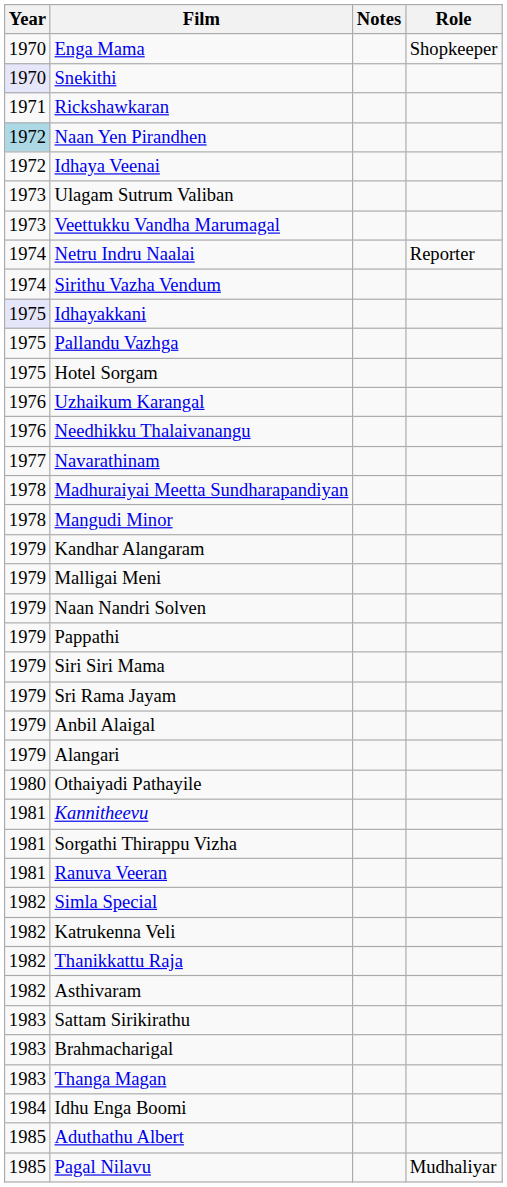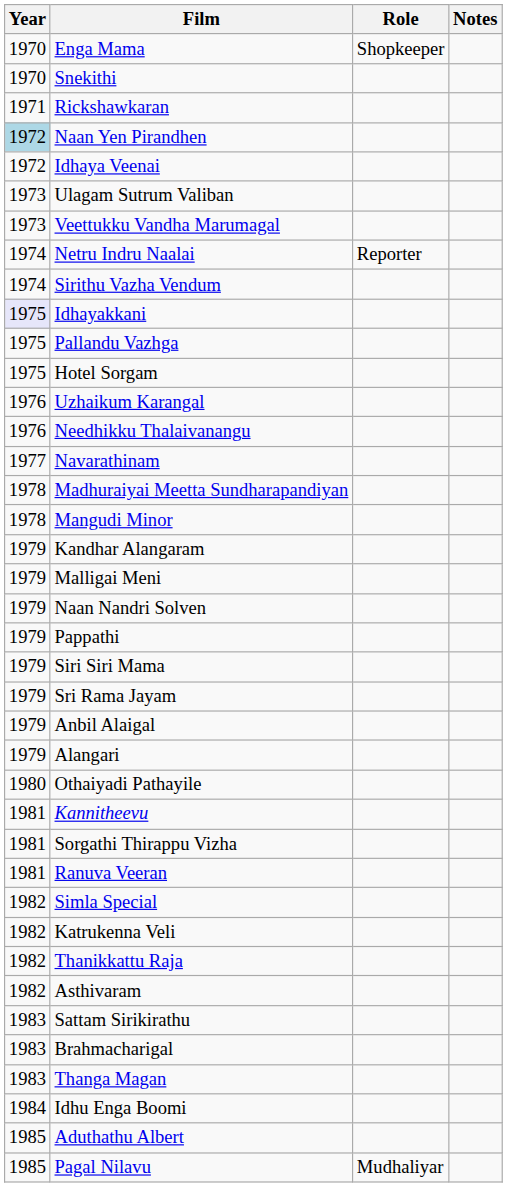 <table class="wikitable">
 <tr>
 <th>Year</th>
 <th>Film</th>
+<th>Role</th>
 <th>Notes</th>
-<th>Role</th>
 </tr>
 <tr>
 <td>1970</td>
 <td><a href='#'>Enga Mama</a></td>
+<td>Shopkeeper</td>
 <td></td>
-<td>Shopkeeper</td>
 </tr>
 <tr>
-<td style="background: lavender;">1970</td>
+<td>1970</td>
 <td><a href='#'>Snekithi</a></td>
 <td></td>
 <td></td>
 </tr>
 <tr>
 <td>1971</td>
 <td><a href='#'>Rickshawkaran</a></td>
 <td></td>
 <td></td>
 </tr>
 <tr>
 <td style="background: lightblue;">1972</td>
 <td><a href='#'>Naan Yen Pirandhen</a></td>
 <td></td>
 <td></td>
 </tr>
 <tr>
 <td>1972</td>
 <td><a href='#'>Idhaya Veenai</a></td>
 <td></td>
 <td></td>
 </tr>
 <tr>
 <td>1973</td>
 <td>Ulagam Sutrum Valiban</td>
 <td></td>
 <td></td>
 </tr>
 <tr>
 <td>1973</td>
 <td><a href='#'>Veettukku Vandha Marumagal</a></td>
 <td></td>
 <td></td>
 </tr>
 <tr>
 <td>1974</td>
 <td><a href='#'>Netru Indru Naalai</a></td>
+<td>Reporter</td>
 <td></td>
-<td>Reporter</td>
 </tr>
 <tr>
 <td>1974</td>
 <td><a href='#'>Sirithu Vazha Vendum</a></td>
 <td></td>
 <td></td>
 </tr>
 <tr>
 <td style="background: lavender;">1975</td>
 <td><a href='#'>Idhayakkani</a></td>
 <td></td>
 <td></td>
 </tr>
 <tr>
 <td>1975</td>
 <td><a href='#'>Pallandu Vazhga</a></td>
 <td></td>
 <td></td>
 </tr>
 <tr>
 <td>1975</td>
 <td>Hotel Sorgam</td>
 <td></td>
 <td></td>
 </tr>
 <tr>
 <td>1976</td>
 <td><a href='#'>Uzhaikum Karangal</a></td>
 <td></td>
 <td></td>
 </tr>
 <tr>
 <td>1976</td>
 <td><a href='#'>Needhikku Thalaivanangu</a></td>
 <td></td>
 <td></td>
 </tr>
 <tr>
 <td>1977</td>
 <td><a href='#'>Navarathinam</a></td>
 <td></td>
 <td></td>
 </tr>
 <tr>
 <td>1978</td>
 <td><a href='#'>Madhuraiyai Meetta Sundharapandiyan</a></td>
 <td></td>
 <td></td>
 </tr>
 <tr>
 <td>1978</td>
 <td><a href='#'>Mangudi Minor</a></td>
 <td></td>
 <td></td>
 </tr>
 <tr>
 <td>1979</td>
 <td>Kandhar Alangaram</td>
 <td></td>
 <td></td>
 </tr>
 <tr>
 <td>1979</td>
 <td>Malligai Meni</td>
 <td></td>
 <td></td>
 </tr>
 <tr>
 <td>1979</td>
 <td>Naan Nandri Solven</td>
 <td></td>
 <td></td>
 </tr>
 <tr>
 <td>1979</td>
 <td>Pappathi</td>
 <td></td>
 <td></td>
 </tr>
 <tr>
 <td>1979</td>
 <td>Siri Siri Mama</td>
 <td></td>
 <td></td>
 </tr>
 <tr>
 <td>1979</td>
 <td>Sri Rama Jayam</td>
 <td></td>
 <td></td>
 </tr>
 <tr>
 <td>1979</td>
 <td>Anbil Alaigal</td>
 <td></td>
 <td></td>
 </tr>
 <tr>
 <td>1979</td>
 <td>Alangari</td>
 <td></td>
 <td></td>
 </tr>
 <tr>
 <td>1980</td>
 <td>Othaiyadi Pathayile</td>
 <td></td>
 <td></td>
 </tr>
 <tr>
 <td>1981</td>
 <td><em><a href='#'>Kannitheevu</a></em></td>
 <td></td>
 <td></td>
 </tr>
 <tr>
 <td>1981</td>
 <td>Sorgathi Thirappu Vizha</td>
 <td></td>
 <td></td>
 </tr>
 <tr>
 <td>1981</td>
 <td><a href='#'>Ranuva Veeran</a></td>
 <td></td>
 <td></td>
 </tr>
 <tr>
 <td>1982</td>
 <td><a href='#'>Simla Special</a></td>
 <td></td>
 <td></td>
 </tr>
 <tr>
 <td>1982</td>
 <td>Katrukenna Veli</td>
 <td></td>
 <td></td>
 </tr>
 <tr>
 <td>1982</td>
 <td><a href='#'>Thanikkattu Raja</a></td>
 <td></td>
 <td></td>
 </tr>
 <tr>
 <td>1982</td>
 <td>Asthivaram</td>
 <td></td>
 <td></td>
 </tr>
 <tr>
 <td>1983</td>
 <td>Sattam Sirikirathu</td>
 <td></td>
 <td></td>
 </tr>
 <tr>
 <td>1983</td>
 <td>Brahmacharigal</td>
 <td></td>
 <td></td>
 </tr>
 <tr>
 <td>1983</td>
 <td><a href='#'>Thanga Magan</a></td>
 <td></td>
 <td></td>
 </tr>
 <tr>
 <td>1984</td>
 <td>Idhu Enga Boomi</td>
 <td></td>
 <td></td>
 </tr>
 <tr>
 <td>1985</td>
 <td><a href='#'>Aduthathu Albert</a></td>
 <td></td>
 <td></td>
 </tr>
 <tr>
 <td>1985</td>
 <td><a href='#'>Pagal Nilavu</a></td>
+<td>Mudhaliyar</td>
 <td></td>
-<td>Mudhaliyar</td>
 </tr>
 </table>
